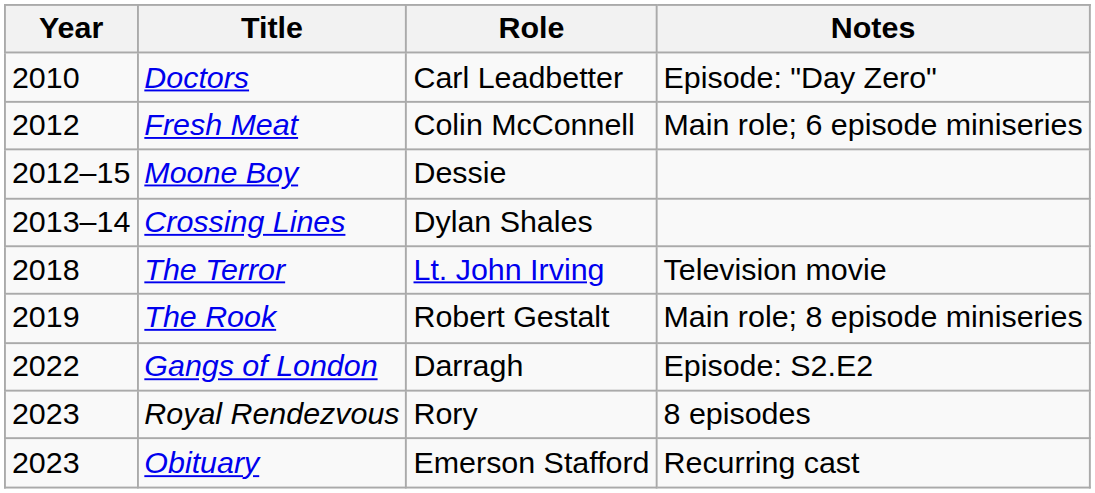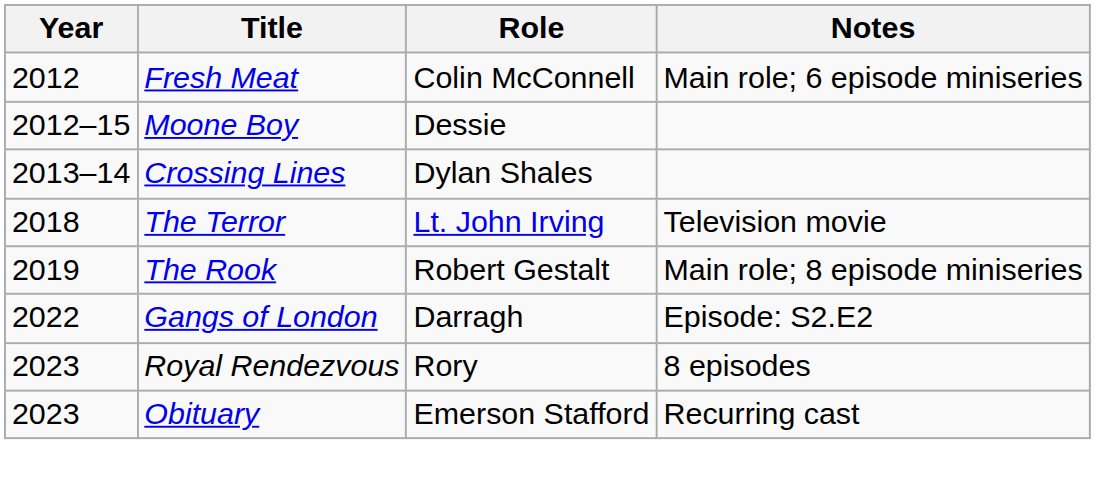 <table class="wikitable sortable">
 <tr>
 <th>Year</th>
 <th>Title</th>
 <th>Role</th>
 <th class="unsortable">Notes</th>
-</tr>
-<tr>
-<td>2010</td>
-<td><em><a href='#'>Doctors</a></em></td>
-<td>Carl Leadbetter</td>
-<td>Episode: "Day Zero"</td>
 </tr>
 <tr>
 <td>2012</td>
 <td><em><a href='#'>Fresh Meat</a></em></td>
 <td>Colin McConnell</td>
 <td>Main role; 6 episode miniseries</td>
 </tr>
 <tr>
 <td>2012–15</td>
 <td><em><a href='#'>Moone Boy</a></em></td>
 <td>Dessie</td>
 <td></td>
 </tr>
 <tr>
 <td>2013–14</td>
 <td><em><a href='#'>Crossing Lines</a></em></td>
 <td>Dylan Shales</td>
 <td></td>
 </tr>
 <tr>
 <td>2018</td>
 <td><em><a href='#'>The Terror</a></em></td>
 <td><a href='#'>Lt. John Irving</a></td>
 <td>Television movie</td>
 </tr>
 <tr>
 <td>2019</td>
 <td><em><a href='#'>The Rook</a></em></td>
 <td>Robert Gestalt</td>
 <td>Main role; 8 episode miniseries</td>
 </tr>
 <tr>
 <td>2022</td>
 <td><em><a href='#'>Gangs of London</a></em></td>
 <td>Darragh</td>
 <td>Episode: S2.E2</td>
 </tr>
 <tr>
 <td>2023</td>
 <td><em>Royal Rendezvous</em></td>
 <td>Rory</td>
 <td>8 episodes</td>
 </tr>
 <tr>
 <td>2023</td>
 <td><em><a href='#'>Obituary</a></em></td>
 <td>Emerson Stafford</td>
 <td>Recurring cast</td>
 </tr>
 </table>
